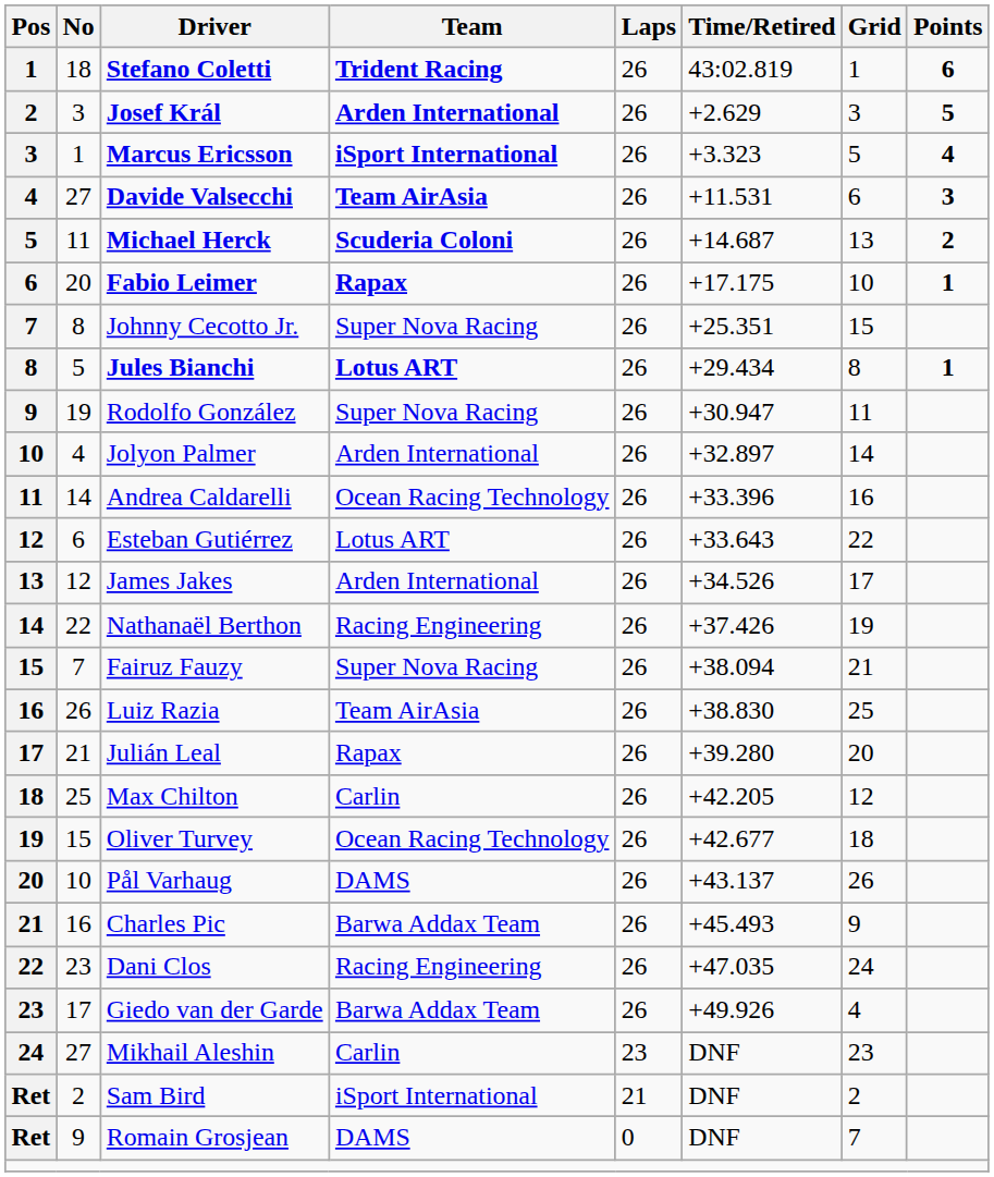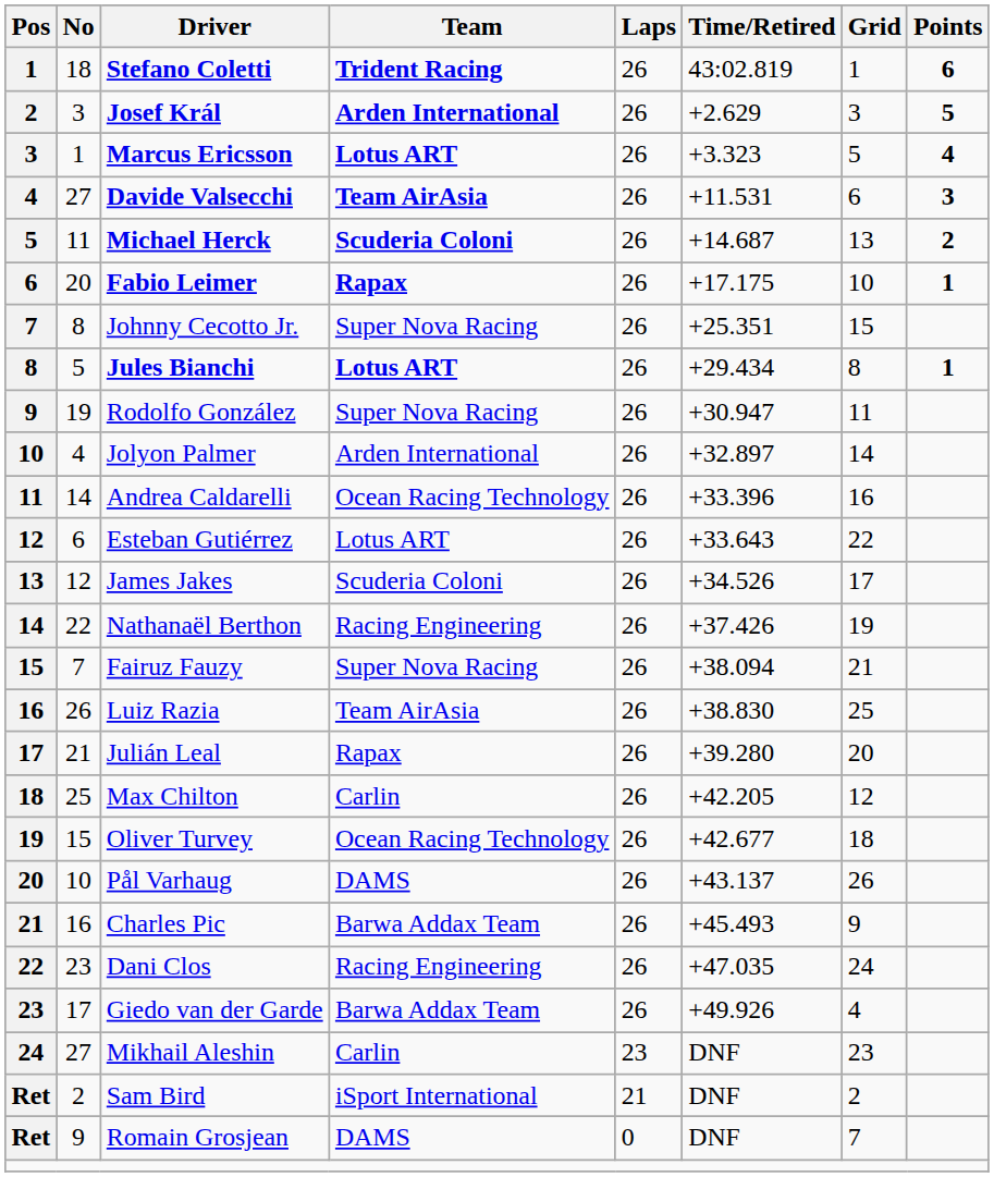 <table class="wikitable" style="font-size:85%">
 <tr>
 <th>Pos</th>
 <th>No</th>
 <th>Driver</th>
 <th>Team</th>
 <th>Laps</th>
 <th>Time/Retired</th>
 <th>Grid</th>
 <th>Points</th>
 </tr>
 <tr>
 <th>1</th>
 <td align="center">18</td>
 <td> <strong><a href='#'>Stefano Coletti</a></strong></td>
 <td><strong><a href='#'>Trident Racing</a></strong></td>
 <td>26</td>
 <td>43:02.819</td>
 <td>1</td>
 <td align="center"><strong>6</strong></td>
 </tr>
 <tr>
 <th>2</th>
 <td align="center">3</td>
 <td> <strong><a href='#'>Josef Král</a></strong></td>
 <td><strong><a href='#'>Arden International</a></strong></td>
 <td>26</td>
 <td>+2.629</td>
 <td>3</td>
 <td align="center"><strong>5</strong></td>
 </tr>
 <tr>
 <th>3</th>
 <td align="center">1</td>
 <td> <strong><a href='#'>Marcus Ericsson</a></strong></td>
-<td><strong><a href='#'>iSport International</a></strong></td>
+<td><strong><a href='#'>Lotus ART</a></strong></td>
 <td>26</td>
 <td>+3.323</td>
 <td>5</td>
 <td align="center"><strong>4</strong></td>
 </tr>
 <tr>
 <th>4</th>
 <td align="center">27</td>
 <td> <strong><a href='#'>Davide Valsecchi</a></strong></td>
 <td><strong><a href='#'>Team AirAsia</a></strong></td>
 <td>26</td>
 <td>+11.531</td>
 <td>6</td>
 <td align="center"><strong>3</strong></td>
 </tr>
 <tr>
 <th>5</th>
 <td align="center">11</td>
 <td> <strong><a href='#'>Michael Herck</a></strong></td>
 <td><strong><a href='#'>Scuderia Coloni</a></strong></td>
 <td>26</td>
 <td>+14.687</td>
 <td>13</td>
 <td align="center"><strong>2</strong></td>
 </tr>
 <tr>
 <th>6</th>
 <td align="center">20</td>
 <td> <strong><a href='#'>Fabio Leimer</a></strong></td>
 <td><strong><a href='#'>Rapax</a></strong></td>
 <td>26</td>
 <td>+17.175</td>
 <td>10</td>
 <td align="center"><strong>1</strong></td>
 </tr>
 <tr>
 <th>7</th>
 <td align="center">8</td>
 <td> <a href='#'>Johnny Cecotto Jr.</a></td>
 <td><a href='#'>Super Nova Racing</a></td>
 <td>26</td>
 <td>+25.351</td>
 <td>15</td>
 <td></td>
 </tr>
 <tr>
 <th>8</th>
 <td align="center">5</td>
 <td> <strong><a href='#'>Jules Bianchi</a></strong></td>
 <td><strong><a href='#'>Lotus ART</a></strong></td>
 <td>26</td>
 <td>+29.434</td>
 <td>8</td>
 <td align="center"><strong>1</strong></td>
 </tr>
 <tr>
 <th>9</th>
 <td align="center">19</td>
 <td> <a href='#'>Rodolfo González</a></td>
 <td><a href='#'>Super Nova Racing</a></td>
 <td>26</td>
 <td>+30.947</td>
 <td>11</td>
 <td></td>
 </tr>
 <tr>
 <th>10</th>
 <td align="center">4</td>
 <td> <a href='#'>Jolyon Palmer</a></td>
 <td><a href='#'>Arden International</a></td>
 <td>26</td>
 <td>+32.897</td>
 <td>14</td>
 <td></td>
 </tr>
 <tr>
 <th>11</th>
 <td align="center">14</td>
 <td> <a href='#'>Andrea Caldarelli</a></td>
 <td><a href='#'>Ocean Racing Technology</a></td>
 <td>26</td>
 <td>+33.396</td>
 <td>16</td>
 <td></td>
 </tr>
 <tr>
 <th>12</th>
 <td align="center">6</td>
 <td> <a href='#'>Esteban Gutiérrez</a></td>
 <td><a href='#'>Lotus ART</a></td>
 <td>26</td>
 <td>+33.643</td>
 <td>22</td>
 <td></td>
 </tr>
 <tr>
 <th>13</th>
 <td align="center">12</td>
 <td> <a href='#'>James Jakes</a></td>
-<td><a href='#'>Arden International</a></td>
+<td><a href='#'>Scuderia Coloni</a></td>
 <td>26</td>
 <td>+34.526</td>
 <td>17</td>
 <td></td>
 </tr>
 <tr>
 <th>14</th>
 <td align="center">22</td>
 <td> <a href='#'>Nathanaël Berthon</a></td>
 <td><a href='#'>Racing Engineering</a></td>
 <td>26</td>
 <td>+37.426</td>
 <td>19</td>
 <td></td>
 </tr>
 <tr>
 <th>15</th>
 <td align="center">7</td>
 <td> <a href='#'>Fairuz Fauzy</a></td>
 <td><a href='#'>Super Nova Racing</a></td>
 <td>26</td>
 <td>+38.094</td>
 <td>21</td>
 <td></td>
 </tr>
 <tr>
 <th>16</th>
 <td align="center">26</td>
 <td> <a href='#'>Luiz Razia</a></td>
 <td><a href='#'>Team AirAsia</a></td>
 <td>26</td>
 <td>+38.830</td>
 <td>25</td>
 <td></td>
 </tr>
 <tr>
 <th>17</th>
 <td align="center">21</td>
 <td> <a href='#'>Julián Leal</a></td>
 <td><a href='#'>Rapax</a></td>
 <td>26</td>
 <td>+39.280</td>
 <td>20</td>
 <td></td>
 </tr>
 <tr>
 <th>18</th>
 <td align="center">25</td>
 <td> <a href='#'>Max Chilton</a></td>
 <td><a href='#'>Carlin</a></td>
 <td>26</td>
 <td>+42.205</td>
 <td>12</td>
 <td></td>
 </tr>
 <tr>
 <th>19</th>
 <td align="center">15</td>
 <td> <a href='#'>Oliver Turvey</a></td>
 <td><a href='#'>Ocean Racing Technology</a></td>
 <td>26</td>
 <td>+42.677</td>
 <td>18</td>
 <td></td>
 </tr>
 <tr>
 <th>20</th>
 <td align="center">10</td>
 <td> <a href='#'>Pål Varhaug</a></td>
 <td><a href='#'>DAMS</a></td>
 <td>26</td>
 <td>+43.137</td>
 <td>26</td>
 <td></td>
 </tr>
 <tr>
 <th>21</th>
 <td align="center">16</td>
 <td> <a href='#'>Charles Pic</a></td>
 <td><a href='#'>Barwa Addax Team</a></td>
 <td>26</td>
 <td>+45.493</td>
 <td>9</td>
 <td></td>
 </tr>
 <tr>
 <th>22</th>
 <td align="center">23</td>
 <td> <a href='#'>Dani Clos</a></td>
 <td><a href='#'>Racing Engineering</a></td>
 <td>26</td>
 <td>+47.035</td>
 <td>24</td>
 <td></td>
 </tr>
 <tr>
 <th>23</th>
 <td align="center">17</td>
 <td> <a href='#'>Giedo van der Garde</a></td>
 <td><a href='#'>Barwa Addax Team</a></td>
 <td>26</td>
 <td>+49.926</td>
 <td>4</td>
 <td></td>
 </tr>
 <tr>
 <th>24</th>
 <td align="center">27</td>
 <td> <a href='#'>Mikhail Aleshin</a></td>
 <td><a href='#'>Carlin</a></td>
 <td>23</td>
 <td>DNF</td>
 <td>23</td>
 <td></td>
 </tr>
 <tr>
 <th>Ret</th>
 <td align="center">2</td>
 <td> <a href='#'>Sam Bird</a></td>
 <td><a href='#'>iSport International</a></td>
 <td>21</td>
 <td>DNF</td>
 <td>2</td>
 <td></td>
 </tr>
 <tr>
 <th>Ret</th>
 <td align="center">9</td>
 <td> <a href='#'>Romain Grosjean</a></td>
 <td><a href='#'>DAMS</a></td>
 <td>0</td>
 <td>DNF</td>
 <td>7</td>
 <td></td>
 </tr>
 <tr>
 <td colspan=8></td>
 </tr>
 </table>
